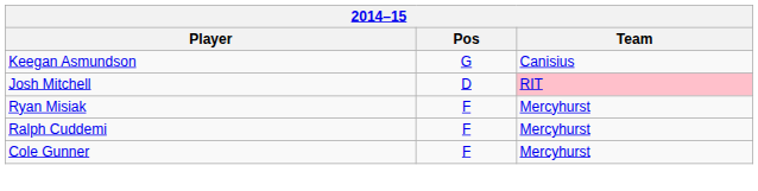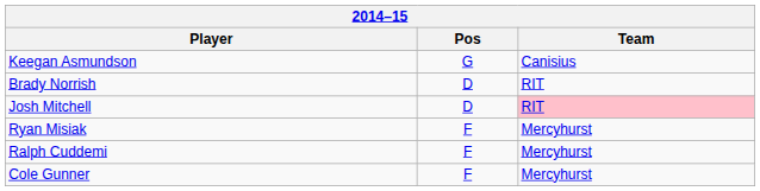 <table class="wikitable" width=95%>
 <tr>
 <th colspan=3><a href='#'>2014–15</a></th>
 </tr>
 <tr>
 <th>Player</th>
 <th>Pos</th>
 <th>Team</th>
 </tr>
 <tr>
 <td><a href='#'>Keegan Asmundson</a></td>
 <td style="text-align:center;"><a href='#'>G</a></td>
 <td><a href='#'>Canisius</a></td>
+</tr>
+<tr>
+<td><a href='#'>Brady Norrish</a></td>
+<td style="text-align:center;"><a href='#'>D</a></td>
+<td><a href='#'>RIT</a></td>
 </tr>
 <tr>
 <td><a href='#'>Josh Mitchell</a></td>
 <td style="text-align:center;"><a href='#'>D</a></td>
 <td style="background: pink;"><a href='#'>RIT</a></td>
 </tr>
 <tr>
 <td><a href='#'>Ryan Misiak</a></td>
 <td style="text-align:center;"><a href='#'>F</a></td>
 <td><a href='#'>Mercyhurst</a></td>
 </tr>
 <tr>
 <td><a href='#'>Ralph Cuddemi</a></td>
 <td style="text-align:center;"><a href='#'>F</a></td>
 <td><a href='#'>Mercyhurst</a></td>
 </tr>
 <tr>
 <td><a href='#'>Cole Gunner</a></td>
 <td style="text-align:center;"><a href='#'>F</a></td>
 <td><a href='#'>Mercyhurst</a></td>
 </tr>
 </table>
